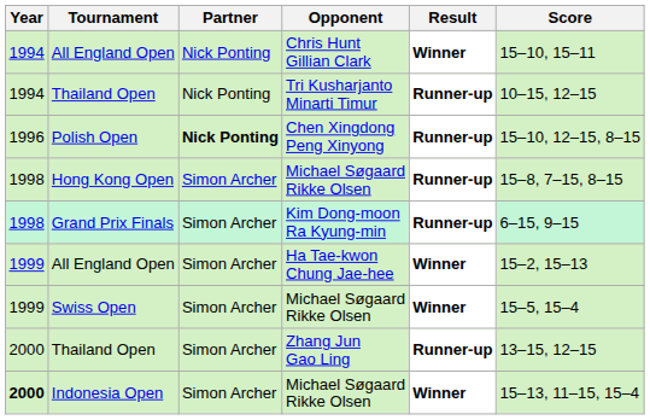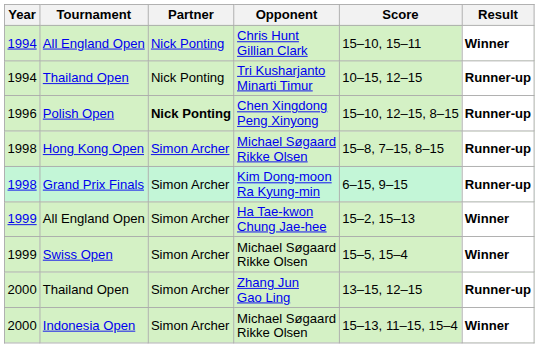 <table class="sortable wikitable" style="font-size: 90%;">
 <tr>
 <th>Year</th>
 <th>Tournament</th>
 <th>Partner</th>
 <th>Opponent</th>
+<th>Score</th>
 <th>Result</th>
-<th>Score</th>
 </tr>
 <tr style="background:#D4F1C5">
 <td align="center"><a href='#'>1994</a></td>
 <td align="left"><a href='#'>All England Open</a></td>
 <td align="left"> <a href='#'>Nick Ponting</a></td>
 <td align="left"> <a href='#'>Chris Hunt</a><br> <a href='#'>Gillian Clark</a></td>
+<td align="left">15–10, 15–11</td>
 <td style="text-align:left; background:white"> <strong>Winner</strong></td>
-<td align="left">15–10, 15–11</td>
 </tr>
 <tr style="background:#D4F1C5">
 <td align="center">1994</td>
 <td align="left"><a href='#'>Thailand Open</a></td>
 <td align="left"> Nick Ponting</td>
 <td align="left"> <a href='#'>Tri Kusharjanto</a><br> <a href='#'>Minarti Timur</a></td>
+<td align="left">10–15, 12–15</td>
 <td style="text-align:left; background:white"> <strong>Runner-up</strong></td>
-<td align="left">10–15, 12–15</td>
 </tr>
 <tr style="background:#D4F1C5">
 <td align="center">1996</td>
 <td align="left"><a href='#'>Polish Open</a></td>
 <td align="left"><strong> Nick Ponting</strong></td>
 <td align="left"> <a href='#'>Chen Xingdong</a><br> <a href='#'>Peng Xinyong</a></td>
+<td align="left">15–10, 12–15, 8–15</td>
 <td style="text-align:left; background:white"> <strong>Runner-up</strong></td>
-<td align="left">15–10, 12–15, 8–15</td>
 </tr>
 <tr style="background:#D4F1C5">
 <td align="center">1998</td>
 <td align="left"><a href='#'>Hong Kong Open</a></td>
 <td align="left"> <a href='#'>Simon Archer</a></td>
 <td align="left"> <a href='#'>Michael Søgaard</a><br> <a href='#'>Rikke Olsen</a></td>
+<td align="left">15–8, 7–15, 8–15</td>
 <td style="text-align:left; background:white"> <strong>Runner-up</strong></td>
-<td align="left">15–8, 7–15, 8–15</td>
 </tr>
 <tr style="background:#C3F6D7">
 <td align="center"><a href='#'>1998</a></td>
 <td align="left"><a href='#'>Grand Prix Finals</a></td>
 <td align="left"> Simon Archer</td>
 <td align="left"> <a href='#'>Kim Dong-moon</a><br> <a href='#'>Ra Kyung-min</a></td>
+<td align="left">6–15, 9–15</td>
 <td style="text-align:left; background:white"> <strong>Runner-up</strong></td>
-<td align="left">6–15, 9–15</td>
 </tr>
 <tr style="background:#D4F1C5">
 <td align="center"><a href='#'>1999</a></td>
 <td align="left">All England Open</td>
 <td align="left"> Simon Archer</td>
 <td align="left"> <a href='#'>Ha Tae-kwon</a><br> <a href='#'>Chung Jae-hee</a></td>
+<td align="left">15–2, 15–13</td>
 <td style="text-align:left; background:white"> <strong>Winner</strong></td>
-<td align="left">15–2, 15–13</td>
 </tr>
 <tr style="background:#D4F1C5">
 <td align="center">1999</td>
 <td align="left"><a href='#'>Swiss Open</a></td>
 <td align="left"> Simon Archer</td>
 <td align="left"> Michael Søgaard<br> Rikke Olsen</td>
+<td align="left">15–5, 15–4</td>
 <td style="text-align:left; background:white"> <strong>Winner</strong></td>
-<td align="left">15–5, 15–4</td>
 </tr>
 <tr style="background:#D4F1C5">
 <td align="center">2000</td>
 <td align="left">Thailand Open</td>
 <td align="left"> Simon Archer</td>
 <td align="left"> <a href='#'>Zhang Jun</a><br> <a href='#'>Gao Ling</a></td>
+<td align="left">13–15, 12–15</td>
 <td style="text-align:left; background:white"> <strong>Runner-up</strong></td>
-<td align="left">13–15, 12–15</td>
 </tr>
 <tr style="background:#D4F1C5">
-<td align="center"><strong>2000</strong></td>
+<td align="center">2000</td>
 <td align="left"><a href='#'>Indonesia Open</a></td>
 <td align="left"> Simon Archer</td>
 <td align="left"> Michael Søgaard<br> Rikke Olsen</td>
+<td align="left">15–13, 11–15, 15–4</td>
 <td style="text-align:left; background:white"> <strong>Winner</strong></td>
-<td align="left">15–13, 11–15, 15–4</td>
 </tr>
 </table>
